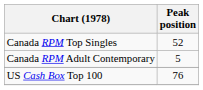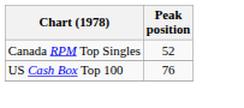 <table class="wikitable sortable">
 <tr>
 <th align="left">Chart (1978)</th>
 <th align="left">Peak<br>position</th>
 </tr>
 <tr>
 <td>Canada <em><a href='#'>RPM</a></em> Top Singles</td>
 <td style="text-align:center;">52</td>
-</tr>
-<tr>
-<td>Canada <em><a href='#'>RPM</a></em> Adult Contemporary</td>
-<td style="text-align:center;">5</td>
 </tr>
 <tr>
 </tr>
 <tr>
 </tr>
 <tr>
 </tr>
 <tr>
 </tr>
 <tr>
 <td>US <em><a href='#'>Cash Box</a></em> Top 100</td>
 <td style="text-align:center;">76</td>
 </tr>
 <tr>
 </tr>
 </table>
